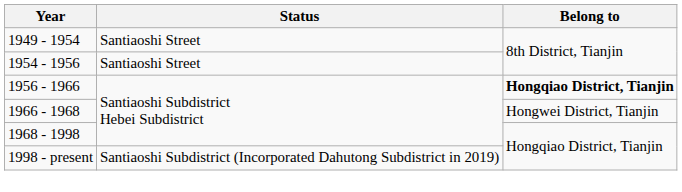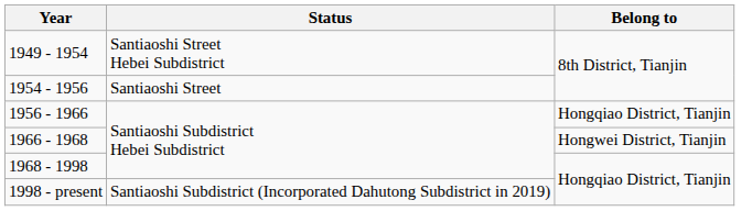 <table class="wikitable">
 <tr>
 <th>Year</th>
 <th>Status</th>
 <th>Belong to</th>
 </tr>
 <tr>
 <td>1949 - 1954</td>
-<td>Santiaoshi Street</td>
+<td>Santiaoshi Street<br>Hebei Subdistrict</td>
 <td rowspan="2">8th District, Tianjin</td>
 </tr>
 <tr>
 <td>1954 - 1956</td>
 <td>Santiaoshi Street</td>
 </tr>
 <tr>
 <td>1956 - 1966</td>
 <td rowspan="3">Santiaoshi Subdistrict<br>Hebei Subdistrict</td>
-<td><strong>Hongqiao District, Tianjin</strong></td>
+<td>Hongqiao District, Tianjin</td>
 </tr>
 <tr>
 <td>1966 - 1968</td>
 <td>Hongwei District, Tianjin</td>
 </tr>
 <tr>
 <td>1968 - 1998</td>
 <td rowspan="2">Hongqiao District, Tianjin</td>
 </tr>
 <tr>
 <td>1998 - present</td>
 <td>Santiaoshi Subdistrict (Incorporated Dahutong Subdistrict in 2019)</td>
 </tr>
 </table>
